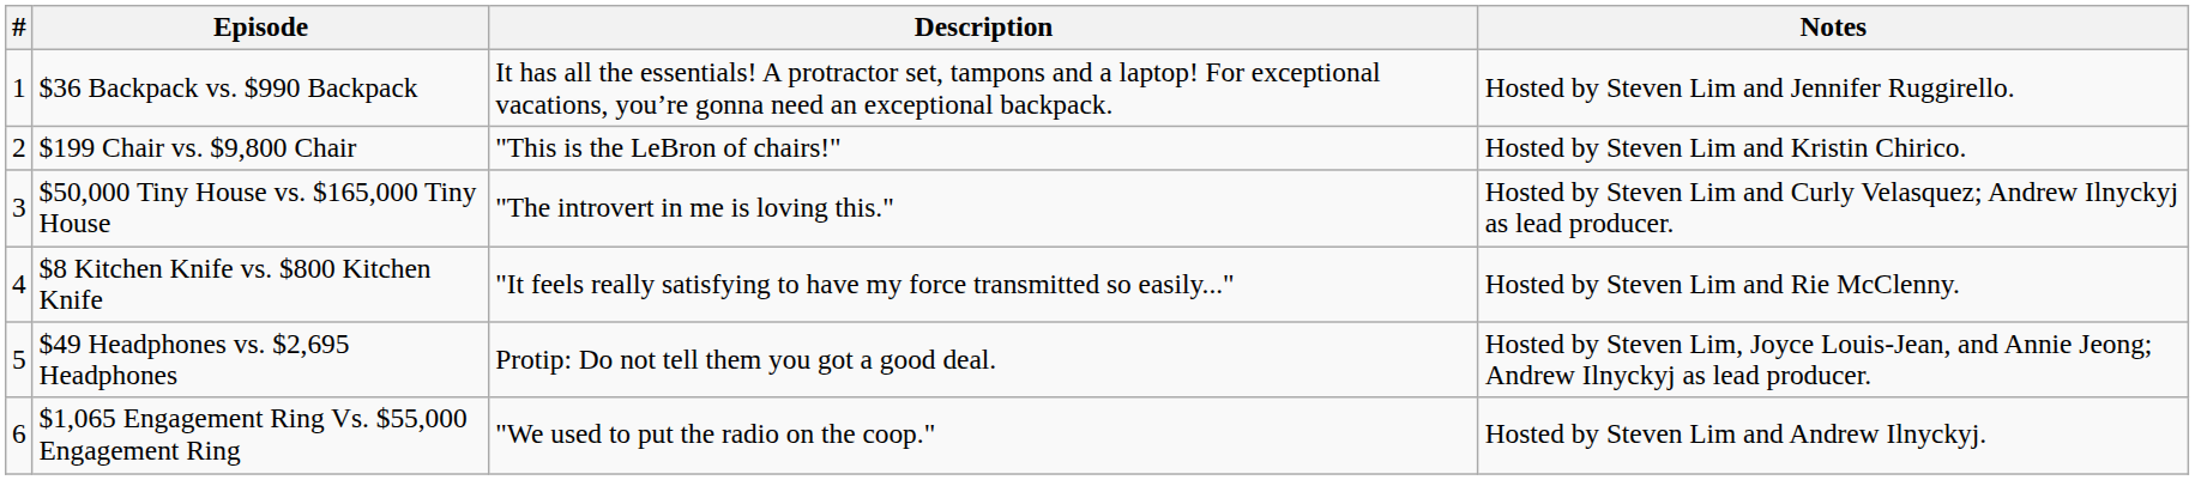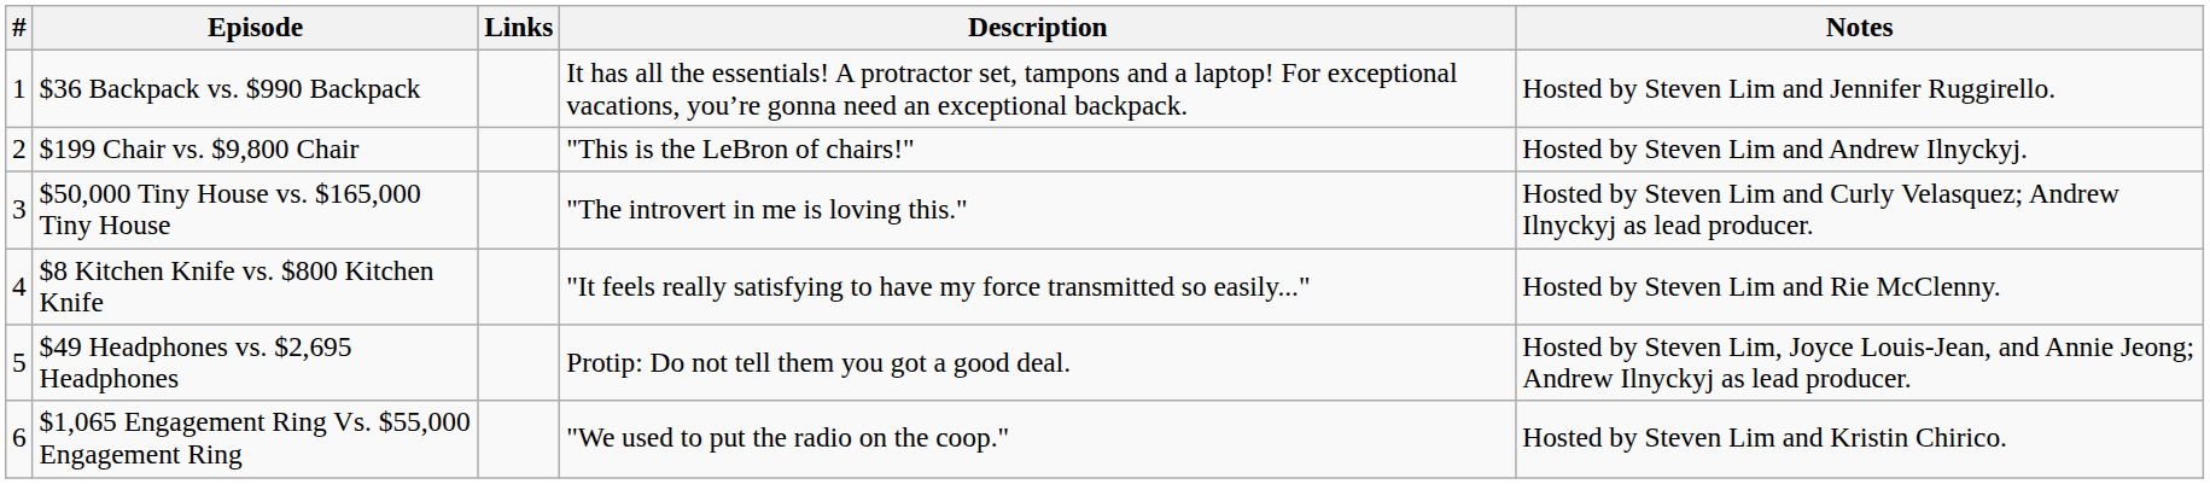 <table class="wikitable">
 <tr>
 <th>#</th>
 <th>Episode</th>
+<th>Links</th>
 <th>Description</th>
 <th>Notes</th>
 </tr>
 <tr>
 <td>1</td>
 <td>$36 Backpack vs. $990 Backpack</td>
+<td></td>
 <td>It has all the essentials! A protractor set, tampons and a laptop! For exceptional vacations, you’re gonna need an exceptional backpack.</td>
 <td>Hosted by Steven Lim and Jennifer Ruggirello.</td>
 </tr>
 <tr>
 <td>2</td>
 <td>$199 Chair vs. $9,800 Chair</td>
+<td></td>
 <td>"This is the LeBron of chairs!"</td>
-<td>Hosted by Steven Lim and Kristin Chirico.</td>
+<td>Hosted by Steven Lim and Andrew Ilnyckyj.</td>
 </tr>
 <tr>
 <td>3</td>
 <td>$50,000 Tiny House vs. $165,000 Tiny House</td>
+<td></td>
 <td>"The introvert in me is loving this."</td>
 <td>Hosted by Steven Lim and Curly Velasquez; Andrew Ilnyckyj as lead producer.</td>
 </tr>
 <tr>
 <td>4</td>
 <td>$8 Kitchen Knife vs. $800 Kitchen Knife</td>
+<td></td>
 <td>"It feels really satisfying to have my force transmitted so easily..."</td>
 <td>Hosted by Steven Lim and Rie McClenny.</td>
 </tr>
 <tr>
 <td>5</td>
 <td>$49 Headphones vs. $2,695 Headphones</td>
+<td></td>
 <td>Protip: Do not tell them you got a good deal.</td>
 <td>Hosted by Steven Lim, Joyce Louis-Jean, and Annie Jeong; Andrew Ilnyckyj as lead producer.</td>
 </tr>
 <tr>
 <td>6</td>
 <td>$1,065 Engagement Ring Vs. $55,000 Engagement Ring</td>
+<td></td>
 <td>"We used to put the radio on the coop."</td>
-<td>Hosted by Steven Lim and Andrew Ilnyckyj.</td>
+<td>Hosted by Steven Lim and Kristin Chirico.</td>
 </tr>
 </table>
